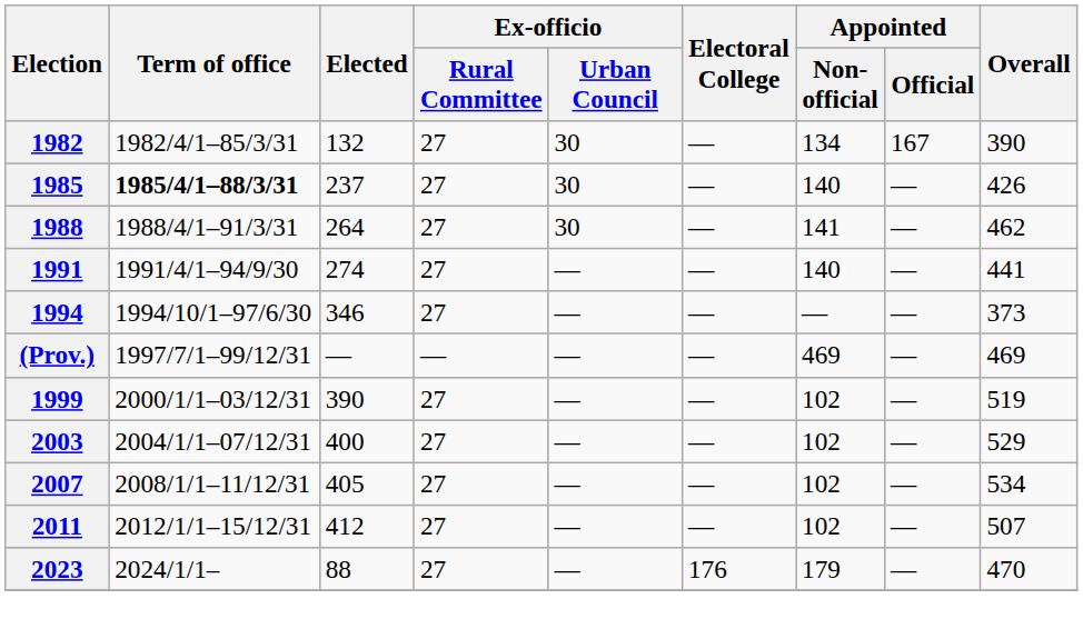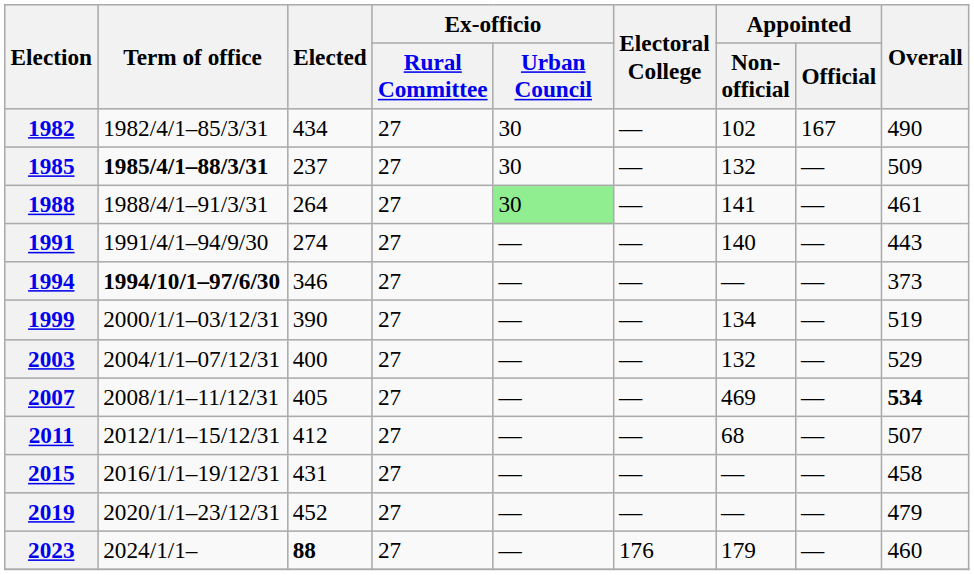 <table class="wikitable" style="font-size: 95%;">
 <tr>
 <th rowspan="2">Election</th>
 <th rowspan="2">Term of office</th>
 <th rowspan="2">Elected</th>
 <th colspan="2">Ex-officio</th>
 <th rowspan="2">Electoral<br>College</th>
 <th colspan="2">Appointed</th>
 <th rowspan="2">Overall</th>
 </tr>
 <tr>
 <th width="12.5%"><a href='#'>Rural<br>Committee</a></th>
 <th width="12.5%"><a href='#'>Urban<br>Council</a></th>
 <th>Non-<br>official</th>
 <th>Official</th>
 </tr>
 <tr>
 <th><a href='#'>1982</a></th>
 <td>1982/4/1–85/3/31</td>
-<td>132</td>
+<td>434</td>
 <td>27</td>
 <td>30</td>
 <td>—</td>
-<td>134</td>
+<td>102</td>
 <td>167</td>
-<td>390</td>
+<td>490</td>
 </tr>
 <tr>
 <th><a href='#'>1985</a></th>
 <td><strong>1985/4/1–88/3/31</strong></td>
 <td>237</td>
 <td>27</td>
 <td>30</td>
 <td>—</td>
-<td>140</td>
+<td>132</td>
 <td>—</td>
-<td>426</td>
+<td>509</td>
 </tr>
 <tr>
 <th><a href='#'>1988</a></th>
 <td>1988/4/1–91/3/31</td>
 <td>264</td>
 <td>27</td>
-<td>30</td>
+<td style="background: lightgreen;">30</td>
 <td>—</td>
 <td>141</td>
 <td>—</td>
-<td>462</td>
+<td>461</td>
 </tr>
 <tr>
 <th><a href='#'>1991</a></th>
 <td>1991/4/1–94/9/30</td>
 <td>274</td>
 <td>27</td>
 <td>—</td>
 <td>—</td>
 <td>140</td>
 <td>—</td>
-<td>441</td>
+<td>443</td>
 </tr>
 <tr>
 <th><a href='#'>1994</a></th>
-<td>1994/10/1–97/6/30</td>
+<td><strong>1994/10/1–97/6/30</strong></td>
 <td>346</td>
 <td>27</td>
 <td>—</td>
 <td>—</td>
 <td>—</td>
 <td>—</td>
 <td>373</td>
 </tr>
 <tr>
-<th><a href='#'>(Prov.)</a></th>
-<td>1997/7/1–99/12/31</td>
-<td>—</td>
-<td>—</td>
-<td>—</td>
-<td>—</td>
-<td>469</td>
-<td>—</td>
-<td>469</td>
-</tr>
-<tr>
 <th><a href='#'>1999</a></th>
 <td>2000/1/1–03/12/31</td>
 <td>390</td>
 <td>27</td>
 <td>—</td>
 <td>—</td>
-<td>102</td>
+<td>134</td>
 <td>—</td>
 <td>519</td>
 </tr>
 <tr>
 <th><a href='#'>2003</a></th>
 <td>2004/1/1–07/12/31</td>
 <td>400</td>
 <td>27</td>
 <td>—</td>
 <td>—</td>
-<td>102</td>
+<td>132</td>
 <td>—</td>
 <td>529</td>
 </tr>
 <tr>
 <th><a href='#'>2007</a></th>
 <td>2008/1/1–11/12/31</td>
 <td>405</td>
 <td>27</td>
 <td>—</td>
 <td>—</td>
-<td>102</td>
+<td>469</td>
 <td>—</td>
-<td>534</td>
+<td><strong>534</strong></td>
 </tr>
 <tr>
 <th><a href='#'>2011</a></th>
 <td>2012/1/1–15/12/31</td>
 <td>412</td>
 <td>27</td>
 <td>—</td>
 <td>—</td>
-<td>102</td>
+<td>68</td>
 <td>—</td>
 <td>507</td>
 </tr>
 <tr>
+<th><a href='#'>2015</a></th>
+<td>2016/1/1–19/12/31</td>
+<td>431</td>
+<td>27</td>
+<td>—</td>
+<td>—</td>
+<td>—</td>
+<td>—</td>
+<td>458</td>
+</tr>
+<tr>
+<th><a href='#'>2019</a></th>
+<td>2020/1/1–23/12/31</td>
+<td>452</td>
+<td>27</td>
+<td>—</td>
+<td>—</td>
+<td>—</td>
+<td>—</td>
+<td>479</td>
+</tr>
+<tr>
 <th><a href='#'>2023</a></th>
 <td>2024/1/1–</td>
-<td>88</td>
+<td><strong>88</strong></td>
 <td>27</td>
 <td>—</td>
 <td>176</td>
 <td>179</td>
 <td>—</td>
-<td>470</td>
+<td>460</td>
 </tr>
 <tr>
 </tr>
 </table>
